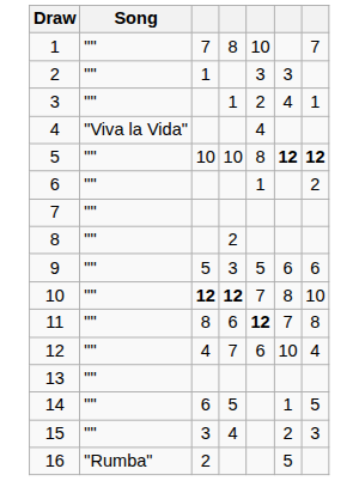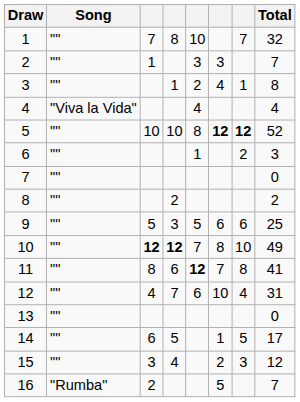 <table class="wikitable collapsible" style="margin: 1em auto 1em auto; text-align:center;">
 <tr>
 <th>Draw</th>
 <th>Song</th>
 <th><small></small></th>
 <th><small></small></th>
 <th><small></small></th>
 <th><small></small></th>
 <th><small></small></th>
+<th>Total</th>
 </tr>
 <tr>
 <td>1</td>
 <td align="left">""</td>
 <td>7</td>
 <td>8</td>
 <td>10</td>
 <td></td>
 <td>7</td>
+<td>32</td>
 </tr>
 <tr>
 <td>2</td>
 <td align="left">""</td>
 <td>1</td>
 <td></td>
 <td>3</td>
 <td>3</td>
 <td></td>
+<td>7</td>
 </tr>
 <tr>
 <td>3</td>
 <td align="left">""</td>
 <td></td>
 <td>1</td>
 <td>2</td>
 <td>4</td>
 <td>1</td>
+<td>8</td>
 </tr>
 <tr>
 <td>4</td>
 <td align="left">"Viva la Vida"</td>
 <td></td>
 <td></td>
 <td>4</td>
 <td></td>
 <td></td>
+<td>4</td>
 </tr>
 <tr>
 <td>5</td>
 <td align="left">""</td>
 <td>10</td>
 <td>10</td>
 <td>8</td>
 <td><strong>12</strong></td>
 <td><strong>12</strong></td>
+<td>52</td>
 </tr>
 <tr>
 <td>6</td>
 <td align="left">""</td>
 <td></td>
 <td></td>
 <td>1</td>
 <td></td>
 <td>2</td>
+<td>3</td>
 </tr>
 <tr>
 <td>7</td>
 <td align="left">""</td>
 <td></td>
 <td></td>
 <td></td>
 <td></td>
 <td></td>
+<td>0</td>
 </tr>
 <tr>
 <td>8</td>
 <td align="left">""</td>
 <td></td>
 <td>2</td>
 <td></td>
 <td></td>
 <td></td>
+<td>2</td>
 </tr>
 <tr>
 <td>9</td>
 <td align="left">""</td>
 <td>5</td>
 <td>3</td>
 <td>5</td>
 <td>6</td>
 <td>6</td>
+<td>25</td>
 </tr>
 <tr>
 <td>10</td>
 <td align="left">""</td>
 <td><strong>12</strong></td>
 <td><strong>12</strong></td>
 <td>7</td>
 <td>8</td>
 <td>10</td>
+<td>49</td>
 </tr>
 <tr>
 <td>11</td>
 <td align="left">""</td>
 <td>8</td>
 <td>6</td>
 <td><strong>12</strong></td>
 <td>7</td>
 <td>8</td>
+<td>41</td>
 </tr>
 <tr>
 <td>12</td>
 <td align="left">""</td>
 <td>4</td>
 <td>7</td>
 <td>6</td>
 <td>10</td>
 <td>4</td>
+<td>31</td>
 </tr>
 <tr>
 <td>13</td>
 <td align="left">""</td>
 <td></td>
 <td></td>
 <td></td>
 <td></td>
 <td></td>
+<td>0</td>
 </tr>
 <tr>
 <td>14</td>
 <td align="left">""</td>
 <td>6</td>
 <td>5</td>
 <td></td>
 <td>1</td>
 <td>5</td>
+<td>17</td>
 </tr>
 <tr>
 <td>15</td>
 <td align="left">""</td>
 <td>3</td>
 <td>4</td>
 <td></td>
 <td>2</td>
 <td>3</td>
+<td>12</td>
 </tr>
 <tr>
 <td>16</td>
 <td align="left">"Rumba"</td>
 <td>2</td>
 <td></td>
 <td></td>
 <td>5</td>
 <td></td>
+<td>7</td>
 </tr>
 </table>
